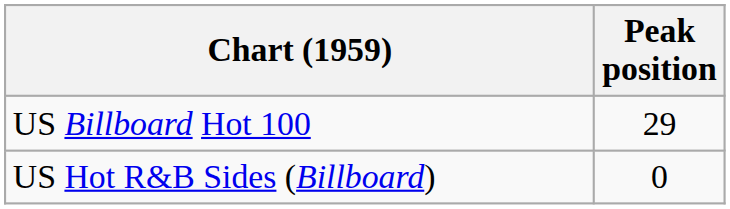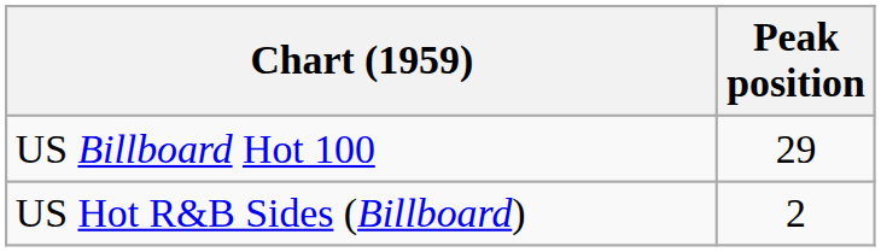 <table class="wikitable sortable">
 <tr>
 <th scope="col" style="width:17em;">Chart (1959)</th>
 <th scope="col">Peak<br>position</th>
 </tr>
 <tr>
 <td>US <em><a href='#'>Billboard</a></em> <a href='#'>Hot 100</a></td>
 <td style="text-align:center;">29</td>
 </tr>
 <tr>
 <td>US <a href='#'>Hot R&B Sides</a> (<em><a href='#'>Billboard</a></em>)</td>
-<td style="text-align:center;">0</td>
+<td style="text-align:center;">2</td>
 </tr>
 </table>
